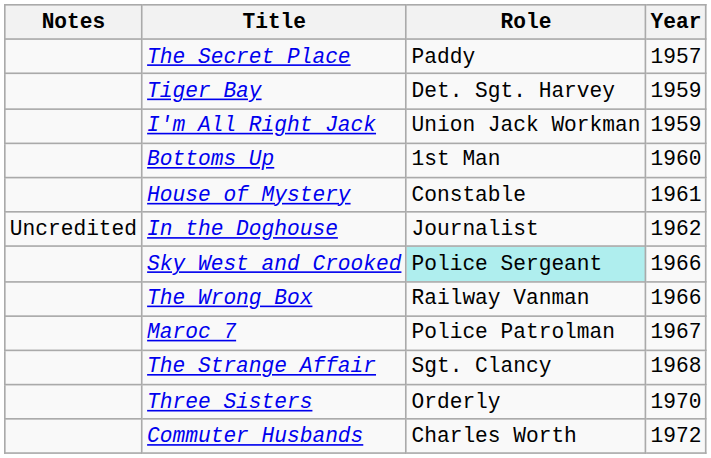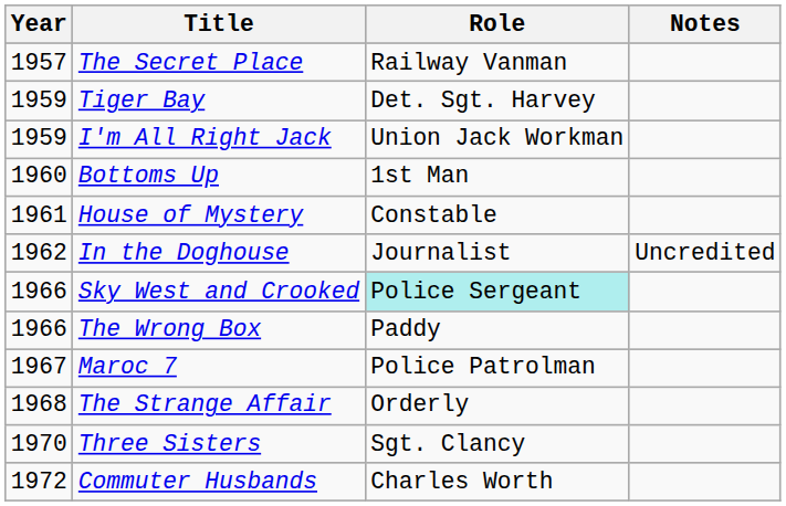 <table class="wikitable sortable">
 <tr>
-<th>Notes</th>
+<th>Year</th>
 <th>Title</th>
 <th>Role</th>
-<th>Year</th>
+<th>Notes</th>
 </tr>
 <tr>
+<td>1957</td>
+<td><em><a href='#'>The Secret Place</a></em></td>
+<td>Railway Vanman</td>
 <td></td>
-<td><em><a href='#'>The Secret Place</a></em></td>
-<td>Paddy</td>
-<td>1957</td>
 </tr>
 <tr>
-<td></td>
+<td>1959</td>
 <td><em><a href='#'>Tiger Bay</a></em></td>
 <td>Det. Sgt. Harvey</td>
-<td>1959</td>
+<td></td>
 </tr>
 <tr>
-<td></td>
+<td>1959</td>
 <td><em><a href='#'>I'm All Right Jack</a></em></td>
 <td>Union Jack Workman</td>
-<td>1959</td>
+<td></td>
 </tr>
 <tr>
-<td></td>
+<td>1960</td>
 <td><em><a href='#'>Bottoms Up</a></em></td>
 <td>1st Man</td>
-<td>1960</td>
+<td></td>
 </tr>
 <tr>
-<td></td>
+<td>1961</td>
 <td><em><a href='#'>House of Mystery</a></em></td>
 <td>Constable</td>
-<td>1961</td>
+<td></td>
 </tr>
 <tr>
-<td>Uncredited</td>
+<td>1962</td>
 <td><em><a href='#'>In the Doghouse</a></em></td>
 <td>Journalist</td>
-<td>1962</td>
+<td>Uncredited</td>
 </tr>
 <tr>
-<td></td>
+<td>1966</td>
 <td><em><a href='#'>Sky West and Crooked</a></em></td>
 <td style="background: paleturquoise;">Police Sergeant</td>
-<td>1966</td>
+<td></td>
 </tr>
 <tr>
+<td>1966</td>
+<td><em><a href='#'>The Wrong Box</a></em></td>
+<td>Paddy</td>
 <td></td>
-<td><em><a href='#'>The Wrong Box</a></em></td>
-<td>Railway Vanman</td>
-<td>1966</td>
 </tr>
 <tr>
-<td></td>
+<td>1967</td>
 <td><em><a href='#'>Maroc 7</a></em></td>
 <td>Police Patrolman</td>
-<td>1967</td>
+<td></td>
 </tr>
 <tr>
+<td>1968</td>
+<td><em><a href='#'>The Strange Affair</a></em></td>
+<td>Orderly</td>
 <td></td>
-<td><em><a href='#'>The Strange Affair</a></em></td>
-<td>Sgt. Clancy</td>
-<td>1968</td>
 </tr>
 <tr>
+<td>1970</td>
+<td><em><a href='#'>Three Sisters</a></em></td>
+<td>Sgt. Clancy</td>
 <td></td>
-<td><em><a href='#'>Three Sisters</a></em></td>
-<td>Orderly</td>
-<td>1970</td>
 </tr>
 <tr>
-<td></td>
+<td>1972</td>
 <td><em><a href='#'>Commuter Husbands</a></em></td>
 <td>Charles Worth</td>
-<td>1972</td>
+<td></td>
 </tr>
 </table>
